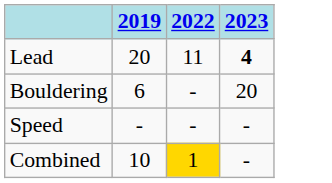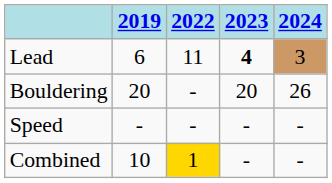 <table class="wikitable" style="text-align: center">
 <tr>
 <th style="background: #b0e0e6"></th>
 <th style="background: #b0e0e6"><a href='#'>2019</a></th>
 <th style="background: #b0e0e6"><a href='#'>2022</a></th>
 <th style="background: #b0e0e6"><a href='#'>2023</a></th>
+<th style="background: #b0e0e6"><a href='#'>2024</a></th>
 </tr>
 <tr>
 <td align="left">Lead</td>
-<td>20</td>
+<td>6</td>
 <td>11</td>
 <td><strong>4</strong></td>
+<td style="background: #cc9966">3</td>
 </tr>
 <tr>
 <td align="left">Bouldering</td>
-<td>6</td>
+<td>20</td>
 <td>-</td>
 <td>20</td>
+<td>26</td>
 </tr>
 <tr>
 <td align="left">Speed</td>
+<td>-</td>
 <td>-</td>
 <td>-</td>
 <td>-</td>
 </tr>
 <tr>
 <td align="left">Combined</td>
 <td>10</td>
 <td style="background: gold">1</td>
 <td>-</td>
+<td>-</td>
 </tr>
 </table>
